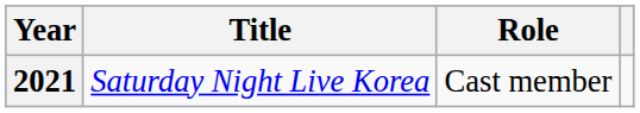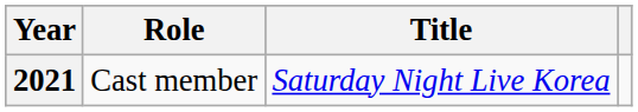 <table class="wikitable plainrowheaders nowrap">
 <tr>
 <th scope="col">Year</th>
+<th scope="col">Role</th>
 <th scope="col">Title</th>
-<th scope="col">Role</th>
 <th scope="col"></th>
 </tr>
 <tr>
 <th scope="row">2021</th>
+<td>Cast member</td>
 <td><em><a href='#'>Saturday Night Live Korea</a></em></td>
-<td>Cast member</td>
 <td style="text-align:center"></td>
 </tr>
 </table>
